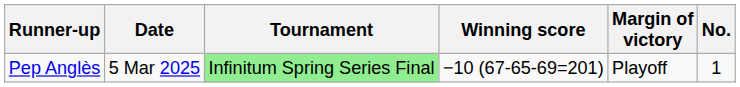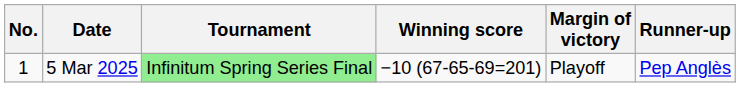 <table class="wikitable" style="font-size:95%;">
 <tr>
-<th>Runner-up</th>
+<th>No.</th>
 <th>Date</th>
 <th>Tournament</th>
 <th>Winning score</th>
 <th>Margin of<br>victory</th>
-<th>No.</th>
+<th>Runner-up</th>
 </tr>
 <tr>
-<td> <a href='#'>Pep Anglès</a></td>
+<td align=center>1</td>
 <td align=right>5 Mar <a href='#'>2025</a></td>
 <td style="background: lightgreen;">Infinitum Spring Series Final</td>
 <td>−10 (67-65-69=201)</td>
 <td>Playoff</td>
-<td align=center>1</td>
+<td> <a href='#'>Pep Anglès</a></td>
 </tr>
 </table>
